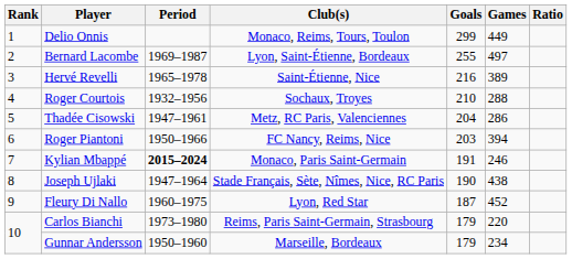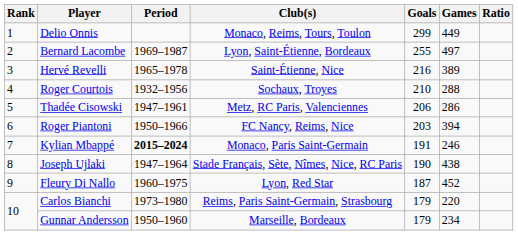 <table class="wikitable sortable">
 <tr>
 <th>Rank</th>
 <th>Player</th>
 <th>Period</th>
 <th>Club(s)</th>
 <th>Goals</th>
 <th>Games</th>
 <th>Ratio</th>
 </tr>
 <tr>
 <td>1</td>
 <td><a href='#'>Delio Onnis</a></td>
 <td align="center"></td>
 <td align="center"><a href='#'>Monaco</a>, <a href='#'>Reims</a>, <a href='#'>Tours</a>, <a href='#'>Toulon</a></td>
 <td align="center">299</td>
 <td>449</td>
 <td></td>
 </tr>
 <tr>
 <td>2</td>
 <td><a href='#'>Bernard Lacombe</a></td>
 <td align="center">1969–1987</td>
 <td align="center"><a href='#'>Lyon</a>, <a href='#'>Saint-Étienne</a>, <a href='#'>Bordeaux</a></td>
 <td align="center">255</td>
 <td>497</td>
 <td></td>
 </tr>
 <tr>
 <td>3</td>
 <td><a href='#'>Hervé Revelli</a></td>
 <td align="center">1965–1978</td>
 <td align="center"><a href='#'>Saint-Étienne</a>, <a href='#'>Nice</a></td>
 <td align="center">216</td>
 <td>389</td>
 <td></td>
 </tr>
 <tr>
 <td>4</td>
 <td><a href='#'>Roger Courtois</a></td>
 <td align="center">1932–1956</td>
 <td align="center"><a href='#'>Sochaux</a>, <a href='#'>Troyes</a></td>
 <td align="center">210</td>
 <td>288</td>
 <td></td>
 </tr>
 <tr>
 <td>5</td>
 <td><a href='#'>Thadée Cisowski</a></td>
 <td align="center">1947–1961</td>
 <td align="center"><a href='#'>Metz</a>, <a href='#'>RC Paris</a>, <a href='#'>Valenciennes</a></td>
-<td align="center">204</td>
+<td align="center">206</td>
 <td>286</td>
 <td></td>
 </tr>
 <tr>
 <td>6</td>
 <td><a href='#'>Roger Piantoni</a></td>
 <td align="center">1950–1966</td>
 <td align="center"><a href='#'>FC Nancy</a>, <a href='#'>Reims</a>, <a href='#'>Nice</a></td>
 <td align="center">203</td>
 <td>394</td>
 <td></td>
 </tr>
 <tr>
 <td>7</td>
 <td><a href='#'>Kylian Mbappé</a></td>
 <td align="center"><strong>2015–2024</strong></td>
 <td align="center"><a href='#'>Monaco</a>, <a href='#'>Paris Saint-Germain</a></td>
 <td align="center">191</td>
 <td>246</td>
 <td></td>
 </tr>
 <tr>
 <td>8</td>
 <td><a href='#'>Joseph Ujlaki</a></td>
 <td align="center">1947–1964</td>
 <td align="center"><a href='#'>Stade Français</a>, <a href='#'>Sète</a>, <a href='#'>Nîmes</a>, <a href='#'>Nice</a>, <a href='#'>RC Paris</a></td>
 <td align="center">190</td>
 <td>438</td>
 <td></td>
 </tr>
 <tr>
 <td>9</td>
 <td><a href='#'>Fleury Di Nallo</a></td>
 <td align="center">1960–1975</td>
 <td align="center"><a href='#'>Lyon</a>, <a href='#'>Red Star</a></td>
 <td align="center">187</td>
 <td>452</td>
 <td></td>
 </tr>
 <tr>
 <td rowspan=2>10</td>
 <td><a href='#'>Carlos Bianchi</a></td>
 <td align="center">1973–1980</td>
 <td align="center"><a href='#'>Reims</a>, <a href='#'>Paris Saint-Germain</a>, <a href='#'>Strasbourg</a></td>
 <td align="center">179</td>
 <td>220</td>
 <td></td>
 </tr>
 <tr>
 <td><a href='#'>Gunnar Andersson</a></td>
 <td align="center">1950–1960</td>
 <td align="center"><a href='#'>Marseille</a>, <a href='#'>Bordeaux</a></td>
 <td align="center">179</td>
 <td>234</td>
 <td></td>
 </tr>
 </table>
